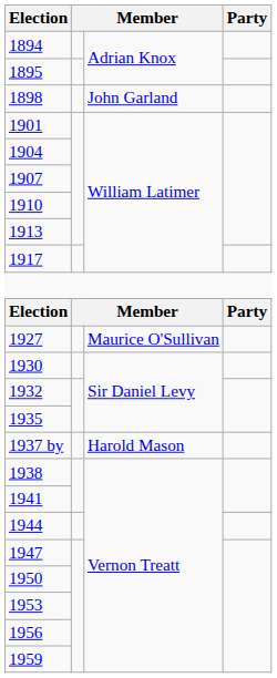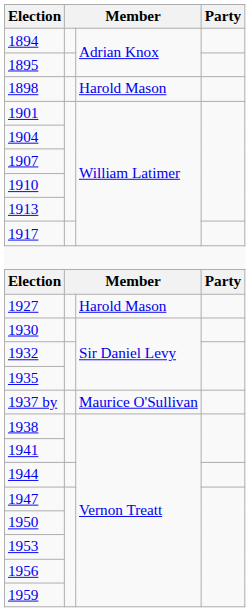 <table class="wikitable" style='border-style: none none none none;'>
 <tr>
 <th>Election</th>
 <th colspan="2">Member</th>
 <th>Party</th>
 </tr>
 <tr style="background: #f9f9f9">
 <td><a href='#'>1894</a></td>
 <td> </td>
 <td rowspan="2"><a href='#'>Adrian Knox</a></td>
 <td></td>
 </tr>
 <tr style="background: #f9f9f9">
 <td><a href='#'>1895</a></td>
 <td> </td>
 <td></td>
 </tr>
 <tr style="background: #f9f9f9">
 <td><a href='#'>1898</a></td>
 <td> </td>
-<td><a href='#'>John Garland</a></td>
+<td><a href='#'>Harold Mason</a></td>
 <td></td>
 </tr>
 <tr style="background: #f9f9f9">
 <td><a href='#'>1901</a></td>
 <td rowspan="5" > </td>
 <td rowspan="6"><a href='#'>William Latimer</a></td>
 <td rowspan="5"></td>
 </tr>
 <tr style="background: #f9f9f9">
 <td><a href='#'>1904</a></td>
 </tr>
 <tr style="background: #f9f9f9">
 <td><a href='#'>1907</a></td>
 </tr>
 <tr style="background: #f9f9f9">
 <td><a href='#'>1910</a></td>
 </tr>
 <tr style="background: #f9f9f9">
 <td><a href='#'>1913</a></td>
 </tr>
 <tr style="background: #f9f9f9">
 <td><a href='#'>1917</a></td>
 <td> </td>
 <td></td>
 </tr>
 <tr>
 <td colspan="4" style='border-style: none none none none;'> </td>
 </tr>
 <tr>
 <th>Election</th>
 <th colspan="2">Member</th>
 <th>Party</th>
 </tr>
 <tr style="background: #f9f9f9">
 <td><a href='#'>1927</a></td>
 <td> </td>
-<td><a href='#'>Maurice O'Sullivan</a></td>
+<td><a href='#'>Harold Mason</a></td>
 <td></td>
 </tr>
 <tr style="background: #f9f9f9">
 <td><a href='#'>1930</a></td>
 <td> </td>
 <td rowspan="3"><a href='#'>Sir Daniel Levy</a></td>
 <td></td>
 </tr>
 <tr style="background: #f9f9f9">
 <td><a href='#'>1932</a></td>
 <td rowspan="2" > </td>
 <td rowspan="2"></td>
 </tr>
 <tr style="background: #f9f9f9">
 <td><a href='#'>1935</a></td>
 </tr>
 <tr style="background: #f9f9f9">
 <td><a href='#'>1937 by</a></td>
 <td> </td>
-<td><a href='#'>Harold Mason</a></td>
+<td><a href='#'>Maurice O'Sullivan</a></td>
 <td></td>
 </tr>
 <tr style="background: #f9f9f9">
 <td><a href='#'>1938</a></td>
 <td rowspan="2" > </td>
 <td rowspan="8"><a href='#'>Vernon Treatt</a></td>
 <td rowspan="2"></td>
 </tr>
 <tr style="background: #f9f9f9">
 <td><a href='#'>1941</a></td>
 </tr>
 <tr style="background: #f9f9f9">
 <td><a href='#'>1944</a></td>
 <td> </td>
 <td></td>
 </tr>
 <tr style="background: #f9f9f9">
 <td><a href='#'>1947</a></td>
 <td rowspan="5" > </td>
 <td rowspan="5"></td>
 </tr>
 <tr style="background: #f9f9f9">
 <td><a href='#'>1950</a></td>
 </tr>
 <tr style="background: #f9f9f9">
 <td><a href='#'>1953</a></td>
 </tr>
 <tr style="background: #f9f9f9">
 <td><a href='#'>1956</a></td>
 </tr>
 <tr style="background: #f9f9f9">
 <td><a href='#'>1959</a></td>
 </tr>
 </table>
